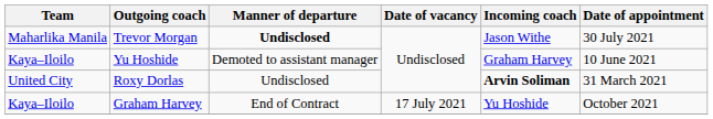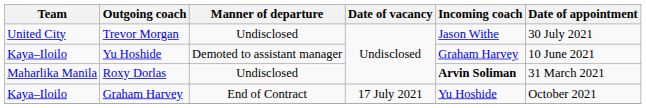 <table class="wikitable sortable">
 <tr>
 <th>Team</th>
 <th>Outgoing coach</th>
 <th>Manner of departure</th>
 <th>Date of vacancy</th>
 <th>Incoming coach</th>
 <th>Date of appointment</th>
 </tr>
 <tr>
-<td><a href='#'>Maharlika Manila</a></td>
+<td><a href='#'>United City</a></td>
 <td> <a href='#'>Trevor Morgan</a></td>
-<td align="center"><strong>Undisclosed</strong></td>
+<td align="center">Undisclosed</td>
 <td rowspan="3" align="center">Undisclosed</td>
 <td> <a href='#'>Jason Withe</a></td>
 <td>30 July 2021</td>
 </tr>
 <tr>
 <td><a href='#'>Kaya–Iloilo</a></td>
 <td> <a href='#'>Yu Hoshide</a></td>
 <td align="center">Demoted to assistant manager</td>
 <td> <a href='#'>Graham Harvey</a></td>
 <td>10 June 2021</td>
 </tr>
 <tr>
-<td><a href='#'>United City</a></td>
+<td><a href='#'>Maharlika Manila</a></td>
 <td> <a href='#'>Roxy Dorlas</a></td>
 <td align="center">Undisclosed</td>
 <td><strong> Arvin Soliman</strong></td>
 <td>31 March 2021</td>
 </tr>
 <tr>
 <td><a href='#'>Kaya–Iloilo</a></td>
 <td> <a href='#'>Graham Harvey</a></td>
 <td align="center">End of Contract</td>
 <td align="center">17 July 2021</td>
 <td> <a href='#'>Yu Hoshide</a></td>
 <td>October 2021</td>
 </tr>
 <tr>
 </tr>
 </table>
